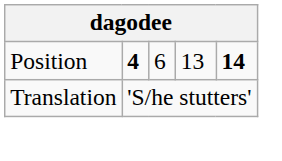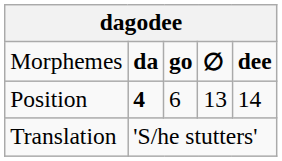 <table class="wikitable">
 <tr>
 <th colspan="5">dagodee</th>
+</tr>
+<tr>
+<td>Morphemes</td>
+<td><strong>da</strong></td>
+<td><strong>go</strong></td>
+<td><strong>∅</strong></td>
+<td><strong>dee</strong></td>
 </tr>
 <tr>
 <td>Position</td>
 <td><strong>4</strong></td>
 <td>6</td>
 <td>13</td>
-<td><strong>14</strong></td>
+<td>14</td>
 </tr>
 <tr>
 <td>Translation</td>
 <td colspan="4">'S/he stutters'</td>
 </tr>
 </table>
